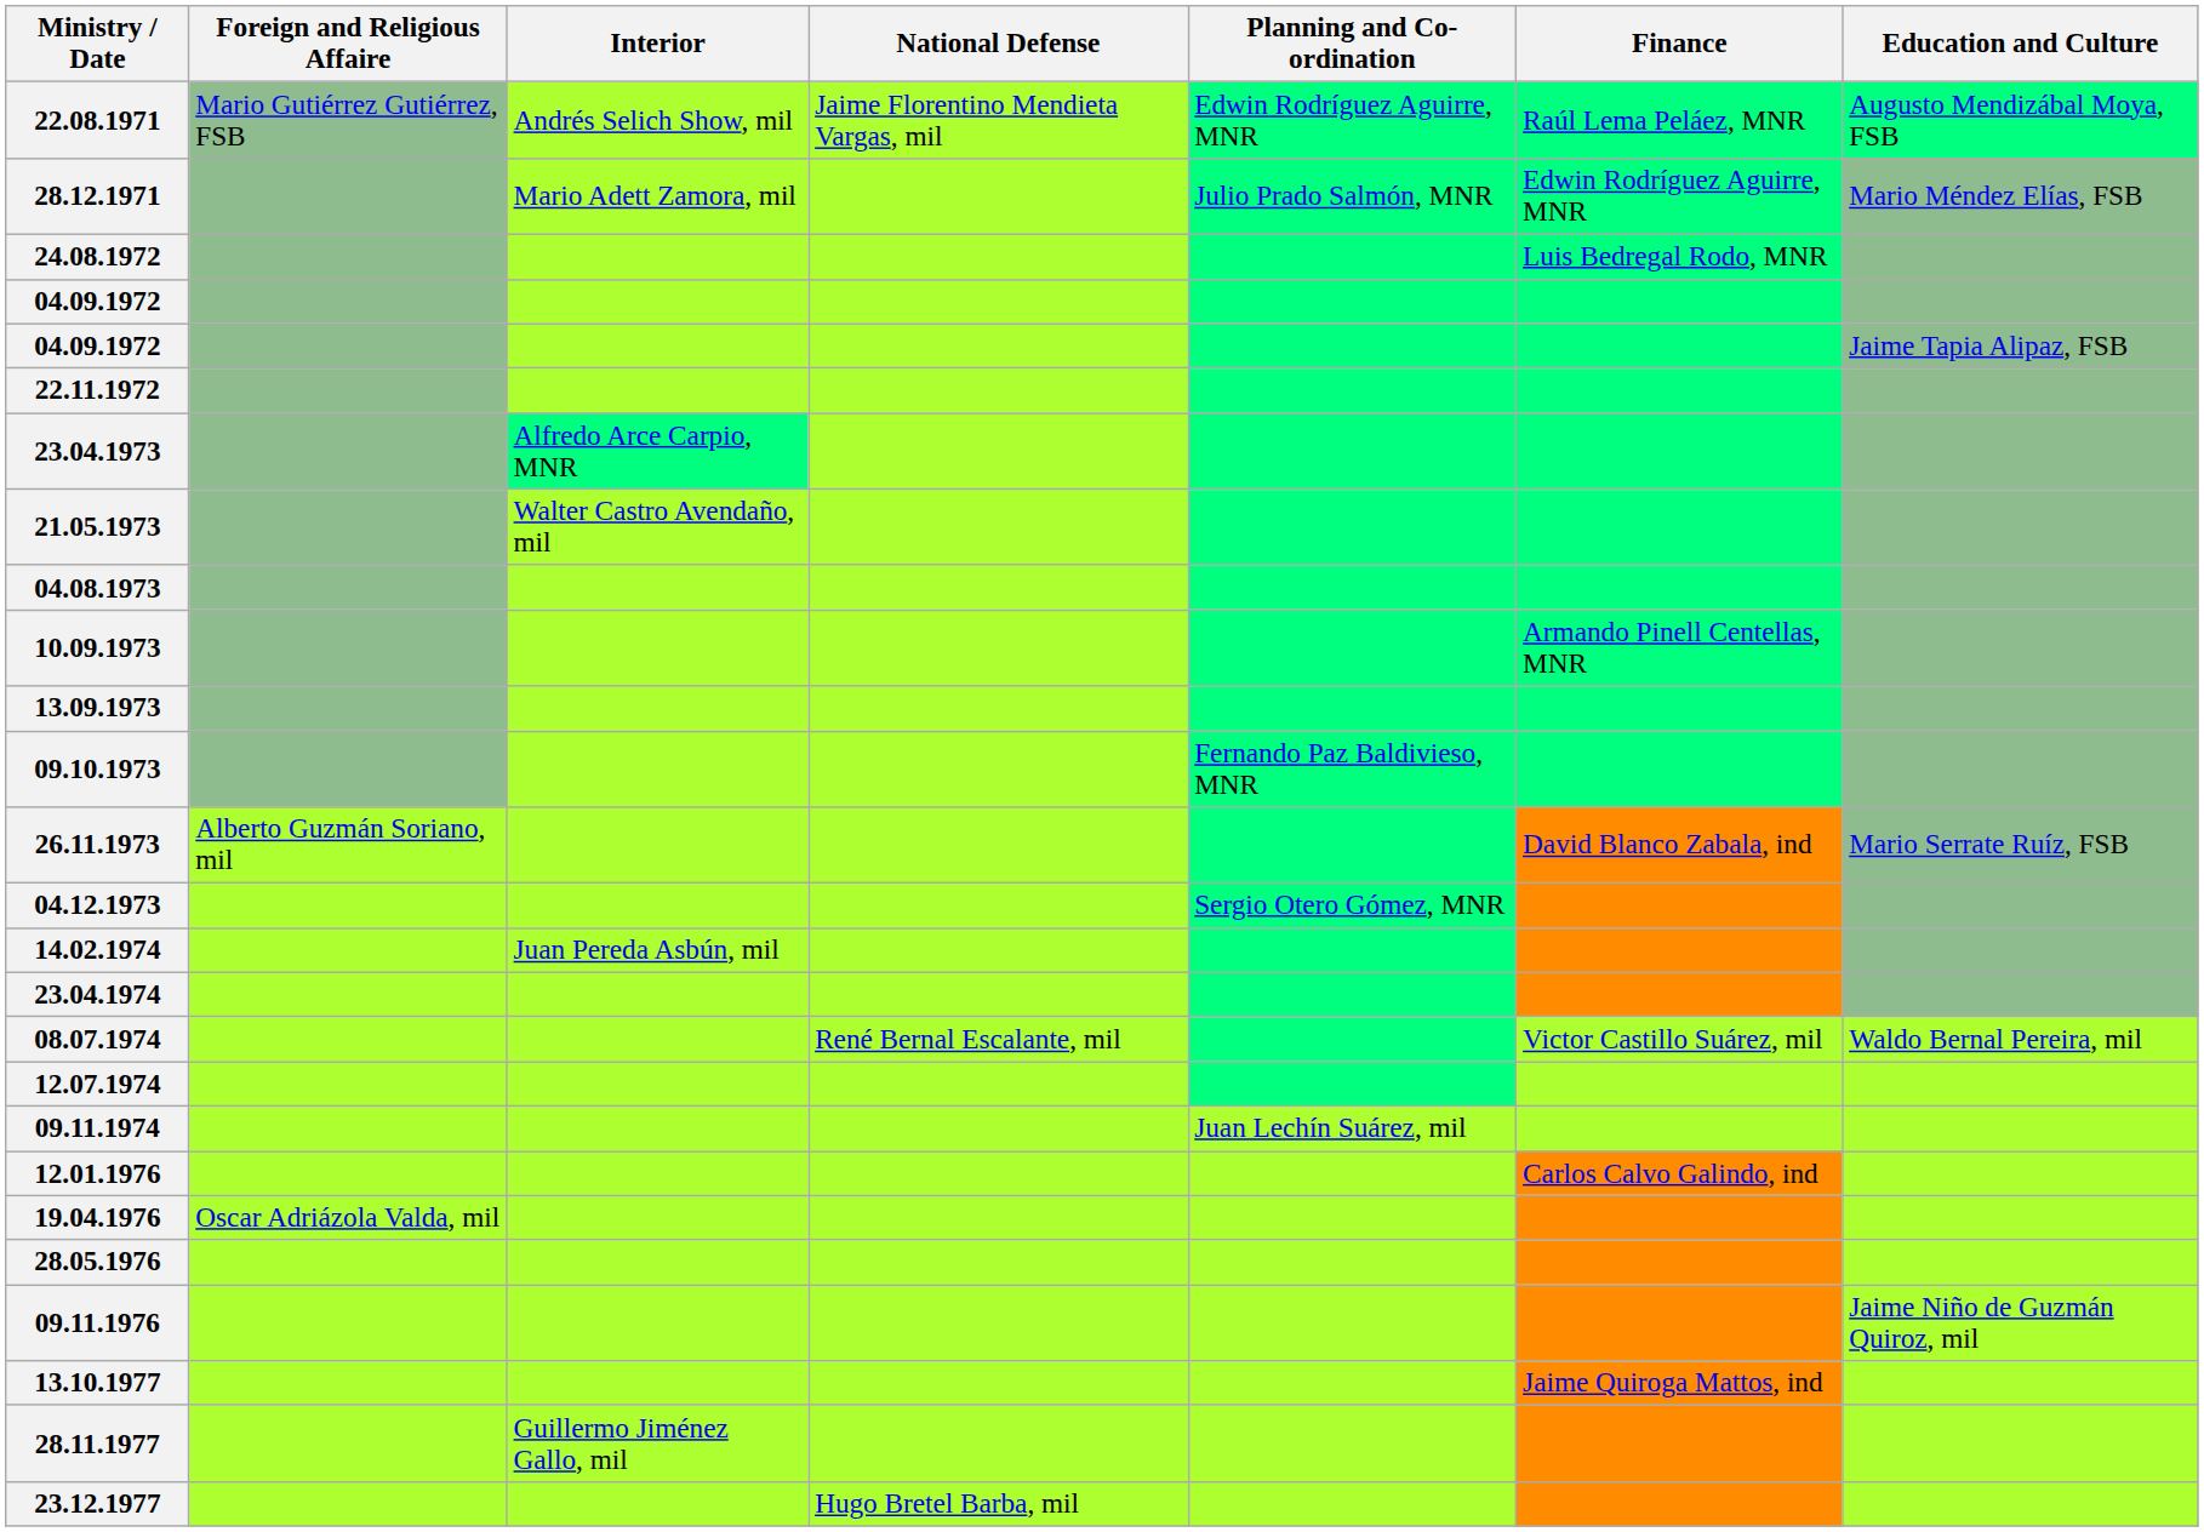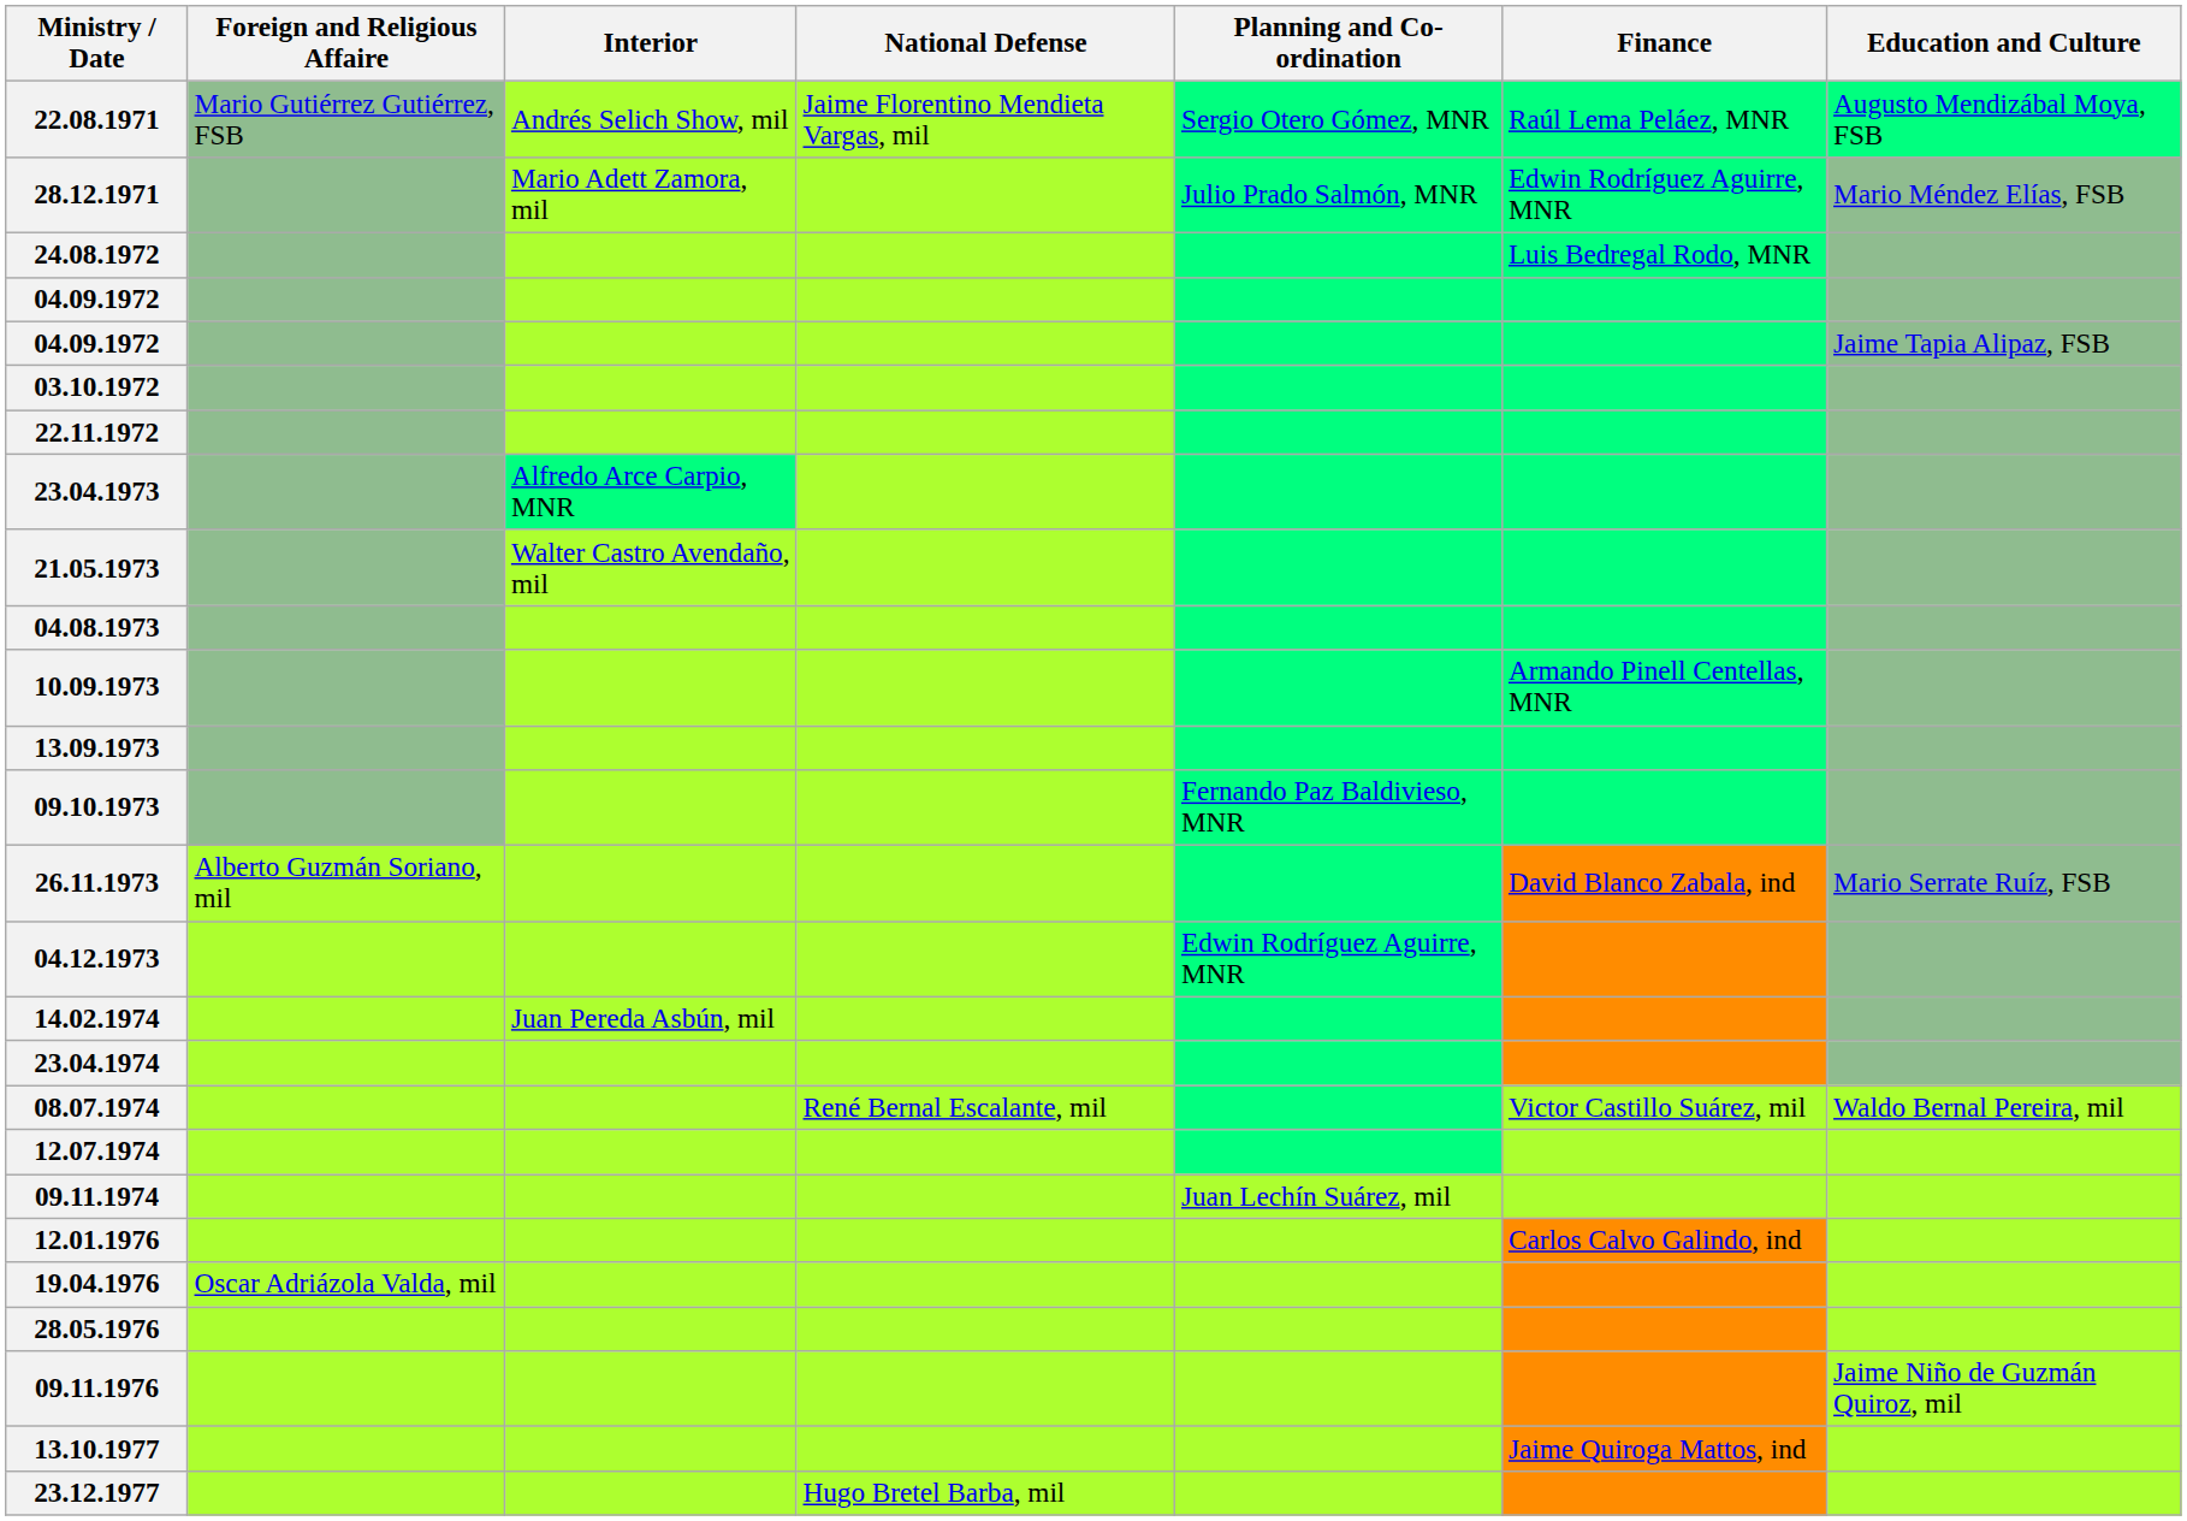 <table class="wikitable">
 <tr>
 <th>Ministry / Date</th>
 <th>Foreign and Religious Affaire</th>
 <th>Interior</th>
 <th>National Defense</th>
 <th>Planning and Co-ordination</th>
 <th>Finance</th>
 <th>Education and Culture</th>
 </tr>
 <tr>
 <th>22.08.1971</th>
 <td style="background-color: #8FBC8F;"><a href='#'>Mario Gutiérrez Gutiérrez</a>, FSB</td>
 <td style="background-color: #ADFF2F;"><a href='#'>Andrés Selich Show</a>, mil</td>
 <td style="background-color: #ADFF2F;"><a href='#'>Jaime Florentino Mendieta Vargas</a>, mil</td>
-<td style="background-color: #00FF7F;"><a href='#'>Edwin Rodríguez Aguirre</a>, MNR</td>
+<td style="background-color: #00FF7F;"><a href='#'>Sergio Otero Gómez</a>, MNR</td>
 <td style="background-color: #00FF7F;"><a href='#'>Raúl Lema Peláez</a>, MNR</td>
 <td style="background-color: #00FF7F;"><a href='#'>Augusto Mendizábal Moya</a>, FSB</td>
 </tr>
 <tr>
 <th>28.12.1971</th>
 <td style="background-color: #8FBC8F;"></td>
 <td style="background-color: #ADFF2F;"><a href='#'>Mario Adett Zamora</a>, mil</td>
 <td style="background-color: #ADFF2F;"></td>
 <td style="background-color: #00FF7F;"><a href='#'>Julio Prado Salmón</a>, MNR</td>
 <td style="background-color: #00FF7F;"><a href='#'>Edwin Rodríguez Aguirre</a>, MNR</td>
 <td style="background-color: #8FBC8F;"><a href='#'>Mario Méndez Elías</a>, FSB</td>
 </tr>
 <tr>
 <th>24.08.1972</th>
 <td style="background-color: #8FBC8F;"></td>
 <td style="background-color: #ADFF2F;"></td>
 <td style="background-color: #ADFF2F;"></td>
 <td style="background-color: #00FF7F;"></td>
 <td style="background-color: #00FF7F;"><a href='#'>Luis Bedregal Rodo</a>, MNR</td>
 <td style="background-color: #8FBC8F;"></td>
 </tr>
 <tr>
 <th>04.09.1972</th>
 <td style="background-color: #8FBC8F;"></td>
 <td style="background-color: #ADFF2F;"></td>
 <td style="background-color: #ADFF2F;"></td>
 <td style="background-color: #00FF7F;"></td>
 <td style="background-color: #00FF7F;"></td>
 <td style="background-color: #8FBC8F;"></td>
 </tr>
 <tr>
 <th>04.09.1972</th>
 <td style="background-color: #8FBC8F;"></td>
 <td style="background-color: #ADFF2F;"></td>
 <td style="background-color: #ADFF2F;"></td>
 <td style="background-color: #00FF7F;"></td>
 <td style="background-color: #00FF7F;"></td>
 <td style="background-color: #8FBC8F;"><a href='#'>Jaime Tapia Alipaz</a>, FSB</td>
+</tr>
+<tr>
+<th>03.10.1972</th>
+<td style="background-color: #8FBC8F;"></td>
+<td style="background-color: #ADFF2F;"></td>
+<td style="background-color: #ADFF2F;"></td>
+<td style="background-color: #00FF7F;"></td>
+<td style="background-color: #00FF7F;"></td>
+<td style="background-color: #8FBC8F;"></td>
 </tr>
 <tr>
 <th>22.11.1972</th>
 <td style="background-color: #8FBC8F;"></td>
 <td style="background-color: #ADFF2F;"></td>
 <td style="background-color: #ADFF2F;"></td>
 <td style="background-color: #00FF7F;"></td>
 <td style="background-color: #00FF7F;"></td>
 <td style="background-color: #8FBC8F;"></td>
 </tr>
 <tr>
 <th>23.04.1973</th>
 <td style="background-color: #8FBC8F;"></td>
 <td style="background-color: #00FF7F;"><a href='#'>Alfredo Arce Carpio</a>, MNR</td>
 <td style="background-color: #ADFF2F;"></td>
 <td style="background-color: #00FF7F;"></td>
 <td style="background-color: #00FF7F;"></td>
 <td style="background-color: #8FBC8F;"></td>
 </tr>
 <tr>
 <th>21.05.1973</th>
 <td style="background-color: #8FBC8F;"></td>
 <td style="background-color: #ADFF2F;"><a href='#'>Walter Castro Avendaño</a>, mil</td>
 <td style="background-color: #ADFF2F;"></td>
 <td style="background-color: #00FF7F;"></td>
 <td style="background-color: #00FF7F;"></td>
 <td style="background-color: #8FBC8F;"></td>
 </tr>
 <tr>
 <th>04.08.1973</th>
 <td style="background-color: #8FBC8F;"></td>
 <td style="background-color: #ADFF2F;"></td>
 <td style="background-color: #ADFF2F;"></td>
 <td style="background-color: #00FF7F;"></td>
 <td style="background-color: #00FF7F;"></td>
 <td style="background-color: #8FBC8F;"></td>
 </tr>
 <tr>
 <th>10.09.1973</th>
 <td style="background-color: #8FBC8F;"></td>
 <td style="background-color: #ADFF2F;"></td>
 <td style="background-color: #ADFF2F;"></td>
 <td style="background-color: #00FF7F;"></td>
 <td style="background-color: #00FF7F;"><a href='#'>Armando Pinell Centellas</a>, MNR</td>
 <td style="background-color: #8FBC8F;"></td>
 </tr>
 <tr>
 <th>13.09.1973</th>
 <td style="background-color: #8FBC8F;"></td>
 <td style="background-color: #ADFF2F;"></td>
 <td style="background-color: #ADFF2F;"></td>
 <td style="background-color: #00FF7F;"></td>
 <td style="background-color: #00FF7F;"></td>
 <td style="background-color: #8FBC8F;"></td>
 </tr>
 <tr>
 <th>09.10.1973</th>
 <td style="background-color: #8FBC8F;"></td>
 <td style="background-color: #ADFF2F;"></td>
 <td style="background-color: #ADFF2F;"></td>
 <td style="background-color: #00FF7F;"><a href='#'>Fernando Paz Baldivieso</a>, MNR</td>
 <td style="background-color: #00FF7F;"></td>
 <td style="background-color: #8FBC8F;"></td>
 </tr>
 <tr>
 <th>26.11.1973</th>
 <td style="background-color: #ADFF2F;"><a href='#'>Alberto Guzmán Soriano</a>, mil</td>
 <td style="background-color: #ADFF2F;"></td>
 <td style="background-color: #ADFF2F;"></td>
 <td style="background-color: #00FF7F;"></td>
 <td style="background-color: #FF8C00;"><a href='#'>David Blanco Zabala</a>, ind</td>
 <td style="background-color: #8FBC8F;"><a href='#'>Mario Serrate Ruíz</a>, FSB</td>
 </tr>
 <tr>
 <th>04.12.1973</th>
 <td style="background-color: #ADFF2F;"></td>
 <td style="background-color: #ADFF2F;"></td>
 <td style="background-color: #ADFF2F;"></td>
-<td style="background-color: #00FF7F;"><a href='#'>Sergio Otero Gómez</a>, MNR</td>
+<td style="background-color: #00FF7F;"><a href='#'>Edwin Rodríguez Aguirre</a>, MNR</td>
 <td style="background-color: #FF8C00;"></td>
 <td style="background-color: #8FBC8F;"></td>
 </tr>
 <tr>
 <th>14.02.1974</th>
 <td style="background-color: #ADFF2F;"></td>
 <td style="background-color: #ADFF2F;"><a href='#'>Juan Pereda Asbún</a>, mil</td>
 <td style="background-color: #ADFF2F;"></td>
 <td style="background-color: #00FF7F;"></td>
 <td style="background-color: #FF8C00;"></td>
 <td style="background-color: #8FBC8F;"></td>
 </tr>
 <tr>
 <th>23.04.1974</th>
 <td style="background-color: #ADFF2F;"></td>
 <td style="background-color: #ADFF2F;"></td>
 <td style="background-color: #ADFF2F;"></td>
 <td style="background-color: #00FF7F;"></td>
 <td style="background-color: #FF8C00;"></td>
 <td style="background-color: #8FBC8F;"></td>
 </tr>
 <tr>
 <th>08.07.1974</th>
 <td style="background-color: #ADFF2F;"></td>
 <td style="background-color: #ADFF2F;"></td>
 <td style="background-color: #ADFF2F;"><a href='#'>René Bernal Escalante</a>, mil</td>
 <td style="background-color: #00FF7F;"></td>
 <td style="background-color: #ADFF2F;"><a href='#'>Victor Castillo Suárez</a>, mil</td>
 <td style="background-color: #ADFF2F;"><a href='#'>Waldo Bernal Pereira</a>, mil</td>
 </tr>
 <tr>
 <th>12.07.1974</th>
 <td style="background-color: #ADFF2F;"></td>
 <td style="background-color: #ADFF2F;"></td>
 <td style="background-color: #ADFF2F;"></td>
 <td style="background-color: #00FF7F;"></td>
 <td style="background-color: #ADFF2F;"></td>
 <td style="background-color: #ADFF2F;"></td>
 </tr>
 <tr>
 <th>09.11.1974</th>
 <td style="background-color: #ADFF2F;"></td>
 <td style="background-color: #ADFF2F;"></td>
 <td style="background-color: #ADFF2F;"></td>
 <td style="background-color: #ADFF2F;"><a href='#'>Juan Lechín Suárez</a>, mil</td>
 <td style="background-color: #ADFF2F;"></td>
 <td style="background-color: #ADFF2F;"></td>
 </tr>
 <tr>
 <th>12.01.1976</th>
 <td style="background-color: #ADFF2F;"></td>
 <td style="background-color: #ADFF2F;"></td>
 <td style="background-color: #ADFF2F;"></td>
 <td style="background-color: #ADFF2F;"></td>
 <td style="background-color: #FF8C00;"><a href='#'>Carlos Calvo Galindo</a>, ind</td>
 <td style="background-color: #ADFF2F;"></td>
 </tr>
 <tr>
 <th>19.04.1976</th>
 <td style="background-color: #ADFF2F;"><a href='#'>Oscar Adriázola Valda</a>, mil</td>
 <td style="background-color: #ADFF2F;"></td>
 <td style="background-color: #ADFF2F;"></td>
 <td style="background-color: #ADFF2F;"></td>
 <td style="background-color: #FF8C00;"></td>
 <td style="background-color: #ADFF2F;"></td>
 </tr>
 <tr>
 <th>28.05.1976</th>
 <td style="background-color: #ADFF2F;"></td>
 <td style="background-color: #ADFF2F;"></td>
 <td style="background-color: #ADFF2F;"></td>
 <td style="background-color: #ADFF2F;"></td>
 <td style="background-color: #FF8C00;"></td>
 <td style="background-color: #ADFF2F;"></td>
 </tr>
 <tr>
 <th>09.11.1976</th>
 <td style="background-color: #ADFF2F;"></td>
 <td style="background-color: #ADFF2F;"></td>
 <td style="background-color: #ADFF2F;"></td>
 <td style="background-color: #ADFF2F;"></td>
 <td style="background-color: #FF8C00;"></td>
 <td style="background-color: #ADFF2F;"><a href='#'>Jaime Niño de Guzmán Quiroz</a>, mil</td>
 </tr>
 <tr>
 <th>13.10.1977</th>
 <td style="background-color: #ADFF2F;"></td>
 <td style="background-color: #ADFF2F;"></td>
 <td style="background-color: #ADFF2F;"></td>
 <td style="background-color: #ADFF2F;"></td>
 <td style="background-color: #FF8C00;"><a href='#'>Jaime Quiroga Mattos</a>, ind</td>
 <td style="background-color: #ADFF2F;"></td>
 </tr>
 <tr>
-<th>28.11.1977</th>
-<td style="background-color: #ADFF2F;"></td>
-<td style="background-color: #ADFF2F;"><a href='#'>Guillermo Jiménez Gallo</a>, mil</td>
-<td style="background-color: #ADFF2F;"></td>
-<td style="background-color: #ADFF2F;"></td>
-<td style="background-color: #FF8C00;"></td>
-<td style="background-color: #ADFF2F;"></td>
-</tr>
-<tr>
 <th>23.12.1977</th>
 <td style="background-color: #ADFF2F;"></td>
 <td style="background-color: #ADFF2F;"></td>
 <td style="background-color: #ADFF2F;"><a href='#'>Hugo Bretel Barba</a>, mil</td>
 <td style="background-color: #ADFF2F;"></td>
 <td style="background-color: #FF8C00;"></td>
 <td style="background-color: #ADFF2F;"></td>
 </tr>
 </table>
